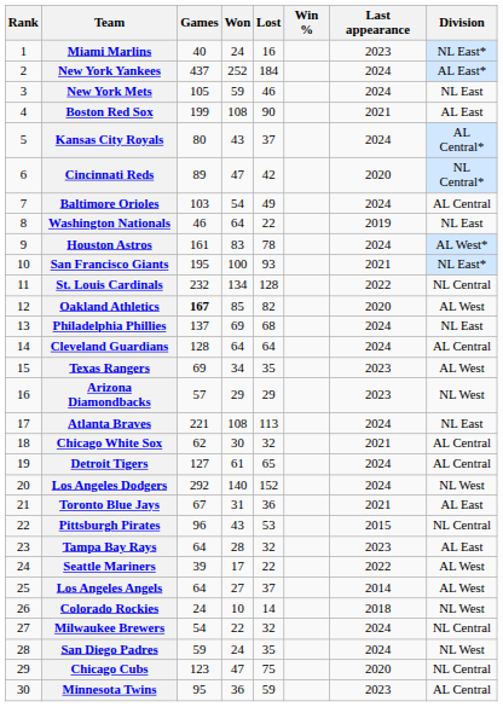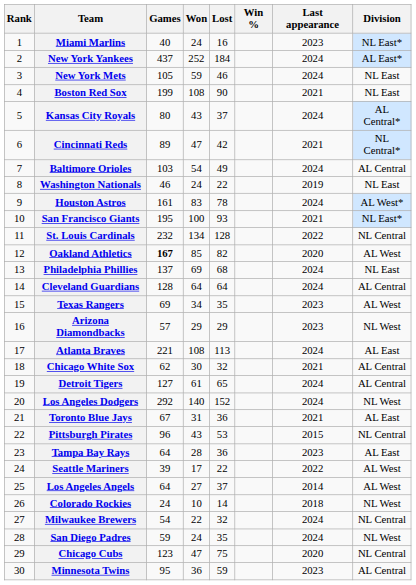 <table class="wikitable sortable plainrowheaders" style="text-align:center;">
 <tr>
 <th scope="col">Rank</th>
 <th scope="col">Team</th>
 <th scope="col">Games</th>
 <th scope="col">Won</th>
 <th scope="col">Lost</th>
 <th scope="col">Win %</th>
 <th scope="col">Last appearance</th>
 <th scope="col">Division</th>
 </tr>
 <tr>
 <td>1</td>
 <th scope="row" style="text-align:center;"><a href='#'>Miami Marlins</a></th>
 <td>40</td>
 <td>24</td>
 <td>16</td>
 <td></td>
 <td>2023</td>
 <td bgcolor="#D0E7FF" data-sort-value="NL East">NL East*</td>
 </tr>
 <tr>
 <td>2</td>
 <th scope="row" style="text-align:center;"><a href='#'>New York Yankees</a></th>
 <td>437</td>
 <td>252</td>
 <td>184</td>
 <td></td>
 <td>2024</td>
 <td bgcolor="#D0E7FF" data-sort-value="AL East">AL East*</td>
 </tr>
 <tr>
 <td>3</td>
 <th scope="row" style="text-align:center;"><a href='#'>New York Mets</a></th>
 <td>105</td>
 <td>59</td>
 <td>46</td>
 <td></td>
 <td>2024</td>
 <td>NL East</td>
 </tr>
 <tr>
 <td>4</td>
 <th scope="row" style="text-align:center;"><a href='#'>Boston Red Sox</a></th>
 <td>199</td>
 <td>108</td>
 <td>90</td>
 <td></td>
 <td>2021</td>
-<td>AL East</td>
+<td>NL East</td>
 </tr>
 <tr>
 <td>5</td>
 <th scope="row" style="text-align:center;"><a href='#'>Kansas City Royals</a></th>
 <td>80</td>
 <td>43</td>
 <td>37</td>
 <td></td>
 <td>2024</td>
 <td bgcolor="#D0E7FF" data-sort-value="AL Central">AL Central*</td>
 </tr>
 <tr>
 <td>6</td>
 <th scope="row" style="text-align:center;"><a href='#'>Cincinnati Reds</a></th>
 <td>89</td>
 <td>47</td>
 <td>42</td>
 <td></td>
-<td>2020</td>
+<td>2021</td>
 <td bgcolor="#D0E7FF" data-sort-value="NL Central">NL Central*</td>
 </tr>
 <tr>
 <td>7</td>
 <th scope="row" style="text-align:center;"><a href='#'>Baltimore Orioles</a></th>
 <td>103</td>
 <td>54</td>
 <td>49</td>
 <td></td>
 <td>2024</td>
 <td>AL Central</td>
 </tr>
 <tr>
 <td>8</td>
 <th scope="row" style="text-align:center;"><a href='#'>Washington Nationals</a></th>
 <td>46</td>
-<td>64</td>
+<td>24</td>
 <td>22</td>
 <td></td>
 <td>2019</td>
 <td>NL East</td>
 </tr>
 <tr>
 <td>9</td>
 <th scope="row" style="text-align:center;"><a href='#'>Houston Astros</a></th>
 <td>161</td>
 <td>83</td>
 <td>78</td>
 <td></td>
 <td>2024</td>
 <td bgcolor="#D0E7FF" data-sort-value="AL West">AL West*</td>
 </tr>
 <tr>
 <td>10</td>
 <th scope="row" style="text-align:center;"><a href='#'>San Francisco Giants</a></th>
 <td>195</td>
 <td>100</td>
 <td>93</td>
 <td></td>
 <td>2021</td>
 <td bgcolor="#D0E7FF" data-sort-value="NL East">NL East*</td>
 </tr>
 <tr>
 <td>11</td>
 <th scope="row" style="text-align:center;"><a href='#'>St. Louis Cardinals</a></th>
 <td>232</td>
 <td>134</td>
 <td>128</td>
 <td></td>
 <td>2022</td>
 <td>NL Central</td>
 </tr>
 <tr>
 <td>12</td>
 <th scope="row" style="text-align:center;"><a href='#'>Oakland Athletics</a></th>
 <td><strong>167</strong></td>
 <td>85</td>
 <td>82</td>
 <td></td>
 <td>2020</td>
 <td>AL West</td>
 </tr>
 <tr>
 <td>13</td>
 <th scope="row" style="text-align:center;"><a href='#'>Philadelphia Phillies</a></th>
 <td>137</td>
 <td>69</td>
 <td>68</td>
 <td></td>
 <td>2024</td>
 <td>NL East</td>
 </tr>
 <tr>
 <td>14</td>
 <th scope="row" style="text-align:center;"><a href='#'>Cleveland Guardians</a></th>
 <td>128</td>
 <td>64</td>
 <td>64</td>
 <td></td>
 <td>2024</td>
 <td>AL Central</td>
 </tr>
 <tr>
 <td>15</td>
 <th scope="row" style="text-align:center;"><a href='#'>Texas Rangers</a></th>
 <td>69</td>
 <td>34</td>
 <td>35</td>
 <td></td>
 <td>2023</td>
 <td>AL West</td>
 </tr>
 <tr>
 <td>16</td>
 <th scope="row" style="text-align:center;"><a href='#'>Arizona Diamondbacks</a></th>
 <td>57</td>
 <td>29</td>
 <td>29</td>
 <td></td>
 <td>2023</td>
 <td>NL West</td>
 </tr>
 <tr>
 <td>17</td>
 <th scope="row" style="text-align:center;"><a href='#'>Atlanta Braves</a></th>
 <td>221</td>
 <td>108</td>
 <td>113</td>
 <td></td>
 <td>2024</td>
-<td>NL East</td>
+<td>AL East</td>
 </tr>
 <tr>
 <td>18</td>
 <th scope="row" style="text-align:center;"><a href='#'>Chicago White Sox</a></th>
 <td>62</td>
 <td>30</td>
 <td>32</td>
 <td></td>
 <td>2021</td>
 <td>AL Central</td>
 </tr>
 <tr>
 <td>19</td>
 <th scope="row" style="text-align:center;"><a href='#'>Detroit Tigers</a></th>
 <td>127</td>
 <td>61</td>
 <td>65</td>
 <td></td>
 <td>2024</td>
 <td>AL Central</td>
 </tr>
 <tr>
 <td>20</td>
 <th scope="row" style="text-align:center;"><a href='#'>Los Angeles Dodgers</a></th>
 <td>292</td>
 <td>140</td>
 <td>152</td>
 <td></td>
 <td>2024</td>
 <td>NL West</td>
 </tr>
 <tr>
 <td>21</td>
 <th scope="row" style="text-align:center;"><a href='#'>Toronto Blue Jays</a></th>
 <td>67</td>
 <td>31</td>
 <td>36</td>
 <td></td>
 <td>2021</td>
 <td>AL East</td>
 </tr>
 <tr>
 <td>22</td>
 <th scope="row" style="text-align:center;"><a href='#'>Pittsburgh Pirates</a></th>
 <td>96</td>
 <td>43</td>
 <td>53</td>
 <td></td>
 <td>2015</td>
 <td>NL Central</td>
 </tr>
 <tr>
 <td>23</td>
 <th scope="row" style="text-align:center;"><a href='#'>Tampa Bay Rays</a></th>
 <td>64</td>
 <td>28</td>
-<td>32</td>
+<td>36</td>
 <td></td>
 <td>2023</td>
 <td>AL East</td>
 </tr>
 <tr>
 <td>24</td>
 <th scope="row" style="text-align:center;"><a href='#'>Seattle Mariners</a></th>
 <td>39</td>
 <td>17</td>
 <td>22</td>
 <td></td>
 <td>2022</td>
 <td>AL West</td>
 </tr>
 <tr>
 <td>25</td>
 <th scope="row" style="text-align:center;"><a href='#'>Los Angeles Angels</a></th>
 <td>64</td>
 <td>27</td>
 <td>37</td>
 <td></td>
 <td>2014</td>
 <td>AL West</td>
 </tr>
 <tr>
 <td>26</td>
 <th scope="row" style="text-align:center;"><a href='#'>Colorado Rockies</a></th>
 <td>24</td>
 <td>10</td>
 <td>14</td>
 <td></td>
 <td>2018</td>
 <td>NL West</td>
 </tr>
 <tr>
 <td>27</td>
 <th scope="row" style="text-align:center;"><a href='#'>Milwaukee Brewers</a></th>
 <td>54</td>
 <td>22</td>
 <td>32</td>
 <td></td>
 <td>2024</td>
 <td>NL Central</td>
 </tr>
 <tr>
 <td>28</td>
 <th scope="row" style="text-align:center;"><a href='#'>San Diego Padres</a></th>
 <td>59</td>
 <td>24</td>
 <td>35</td>
 <td></td>
 <td>2024</td>
 <td>NL West</td>
 </tr>
 <tr>
 <td>29</td>
 <th scope="row" style="text-align:center;"><a href='#'>Chicago Cubs</a></th>
 <td>123</td>
 <td>47</td>
 <td>75</td>
 <td></td>
 <td>2020</td>
 <td>NL Central</td>
 </tr>
 <tr>
 <td>30</td>
 <th scope="row" style="text-align:center;"><a href='#'>Minnesota Twins</a></th>
 <td>95</td>
 <td>36</td>
 <td>59</td>
 <td></td>
 <td>2023</td>
 <td>AL Central</td>
 </tr>
 </table>
